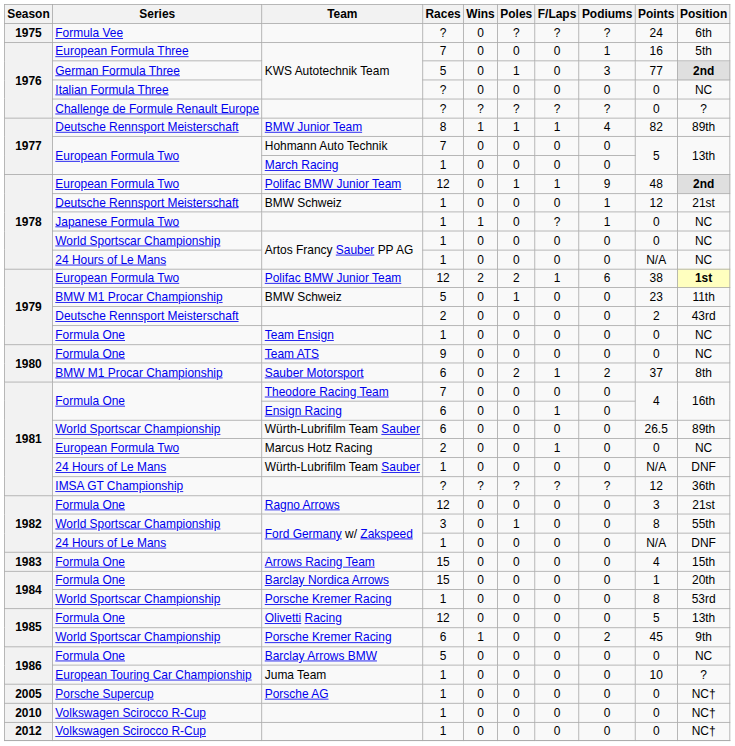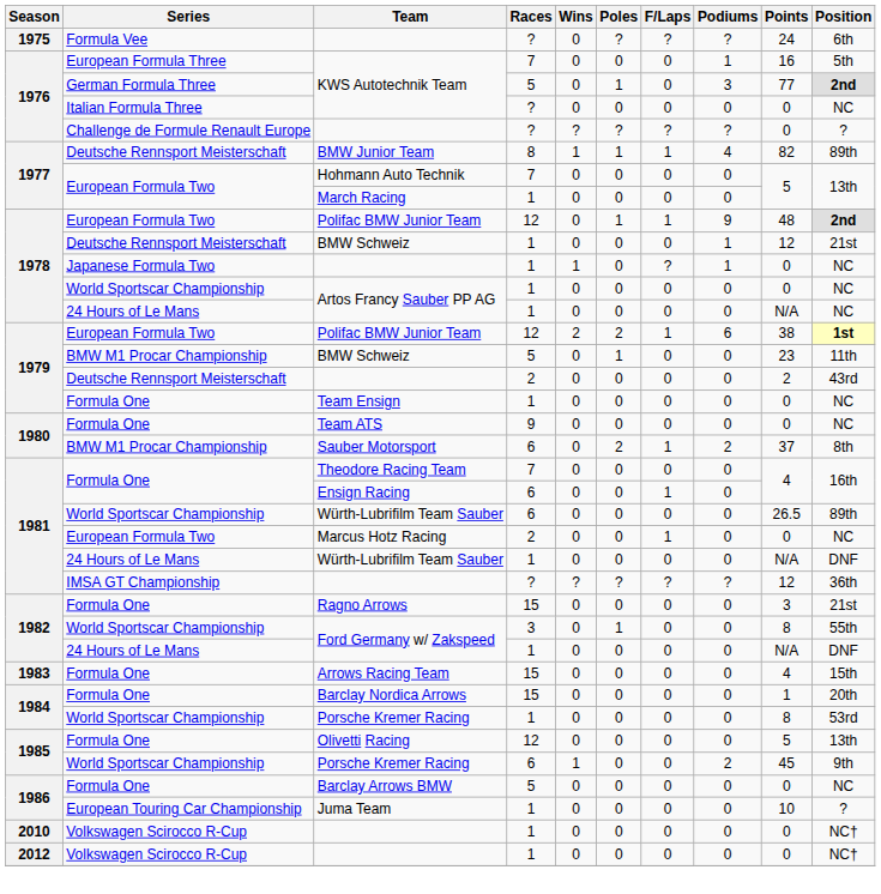 <table class="wikitable" style="font-size: 90%; text-align:center">
 <tr>
 <th>Season</th>
 <th>Series</th>
 <th>Team</th>
 <th>Races</th>
 <th>Wins</th>
 <th>Poles</th>
 <th>F/Laps</th>
 <th>Podiums</th>
 <th>Points</th>
 <th>Position</th>
 </tr>
 <tr>
 <th>1975</th>
 <td align=left><a href='#'>Formula Vee</a></td>
 <td align=left></td>
 <td>?</td>
 <td>0</td>
 <td>?</td>
 <td>?</td>
 <td>?</td>
 <td>24</td>
 <td>6th</td>
 </tr>
 <tr>
 <th rowspan=4>1976</th>
 <td align=left><a href='#'>European Formula Three</a></td>
 <td rowspan="3" style="text-align:left">KWS Autotechnik Team</td>
 <td>7</td>
 <td>0</td>
 <td>0</td>
 <td>0</td>
 <td>1</td>
 <td>16</td>
 <td>5th</td>
 </tr>
 <tr>
 <td align=left><a href='#'>German Formula Three</a></td>
 <td>5</td>
 <td>0</td>
 <td>1</td>
 <td>0</td>
 <td>3</td>
 <td>77</td>
 <td style="background:#DFDFDF"><strong>2nd</strong></td>
 </tr>
 <tr>
 <td align=left><a href='#'>Italian Formula Three</a></td>
 <td>?</td>
 <td>0</td>
 <td>0</td>
 <td>0</td>
 <td>0</td>
 <td>0</td>
 <td>NC</td>
 </tr>
 <tr>
 <td nowrap><a href='#'>Challenge de Formule Renault Europe</a></td>
 <td align=left></td>
 <td>?</td>
 <td>?</td>
 <td>?</td>
 <td>?</td>
 <td>?</td>
 <td>0</td>
 <td>?</td>
 </tr>
 <tr>
 <th rowspan=3>1977</th>
 <td align=left><a href='#'>Deutsche Rennsport Meisterschaft</a></td>
 <td align=left><a href='#'>BMW Junior Team</a></td>
 <td>8</td>
 <td>1</td>
 <td>1</td>
 <td>1</td>
 <td>4</td>
 <td>82</td>
 <td>89th</td>
 </tr>
 <tr>
 <td rowspan="2" style="text-align:left"><a href='#'>European Formula Two</a></td>
 <td align=left>Hohmann Auto Technik</td>
 <td>7</td>
 <td>0</td>
 <td>0</td>
 <td>0</td>
 <td>0</td>
 <td rowspan=2>5</td>
 <td rowspan=2>13th</td>
 </tr>
 <tr>
 <td align=left><a href='#'>March Racing</a></td>
 <td>1</td>
 <td>0</td>
 <td>0</td>
 <td>0</td>
 <td>0</td>
 </tr>
 <tr>
 <th rowspan=5>1978</th>
 <td align=left><a href='#'>European Formula Two</a></td>
 <td align=left><a href='#'>Polifac BMW Junior Team</a></td>
 <td>12</td>
 <td>0</td>
 <td>1</td>
 <td>1</td>
 <td>9</td>
 <td>48</td>
 <td style="background:#DFDFDF"><strong>2nd</strong></td>
 </tr>
 <tr>
 <td align=left><a href='#'>Deutsche Rennsport Meisterschaft</a></td>
 <td align=left>BMW Schweiz</td>
 <td>1</td>
 <td>0</td>
 <td>0</td>
 <td>0</td>
 <td>1</td>
 <td>12</td>
 <td>21st</td>
 </tr>
 <tr>
 <td align=left><a href='#'>Japanese Formula Two</a></td>
 <td align=left></td>
 <td>1</td>
 <td>1</td>
 <td>0</td>
 <td>?</td>
 <td>1</td>
 <td>0</td>
 <td>NC</td>
 </tr>
 <tr>
 <td align=left><a href='#'>World Sportscar Championship</a></td>
 <td rowspan="2" style="text-align:left">Artos Francy <a href='#'>Sauber</a> PP AG</td>
 <td>1</td>
 <td>0</td>
 <td>0</td>
 <td>0</td>
 <td>0</td>
 <td>0</td>
 <td>NC</td>
 </tr>
 <tr>
 <td align=left><a href='#'>24 Hours of Le Mans</a></td>
 <td>1</td>
 <td>0</td>
 <td>0</td>
 <td>0</td>
 <td>0</td>
 <td>N/A</td>
 <td>NC</td>
 </tr>
 <tr>
 <th rowspan=4>1979</th>
 <td align=left><a href='#'>European Formula Two</a></td>
 <td align=left><a href='#'>Polifac BMW Junior Team</a></td>
 <td>12</td>
 <td>2</td>
 <td>2</td>
 <td>1</td>
 <td>6</td>
 <td>38</td>
 <td style="background:#FFFFBF"><strong>1st</strong></td>
 </tr>
 <tr>
 <td align=left><a href='#'>BMW M1 Procar Championship</a></td>
 <td align=left>BMW Schweiz</td>
 <td>5</td>
 <td>0</td>
 <td>1</td>
 <td>0</td>
 <td>0</td>
 <td>23</td>
 <td>11th</td>
 </tr>
 <tr>
 <td align=left><a href='#'>Deutsche Rennsport Meisterschaft</a></td>
 <td align=left></td>
 <td>2</td>
 <td>0</td>
 <td>0</td>
 <td>0</td>
 <td>0</td>
 <td>2</td>
 <td>43rd</td>
 </tr>
 <tr>
 <td align=left><a href='#'>Formula One</a></td>
 <td align=left><a href='#'>Team Ensign</a></td>
 <td>1</td>
 <td>0</td>
 <td>0</td>
 <td>0</td>
 <td>0</td>
 <td>0</td>
 <td>NC</td>
 </tr>
 <tr>
 <th rowspan=2>1980</th>
 <td align=left><a href='#'>Formula One</a></td>
 <td align=left><a href='#'>Team ATS</a></td>
 <td>9</td>
 <td>0</td>
 <td>0</td>
 <td>0</td>
 <td>0</td>
 <td>0</td>
 <td>NC</td>
 </tr>
 <tr>
 <td align=left><a href='#'>BMW M1 Procar Championship</a></td>
 <td align=left><a href='#'>Sauber Motorsport</a></td>
 <td>6</td>
 <td>0</td>
 <td>2</td>
 <td>1</td>
 <td>2</td>
 <td>37</td>
 <td>8th</td>
 </tr>
 <tr>
 <th rowspan=6>1981</th>
 <td rowspan="2" style="text-align:left"><a href='#'>Formula One</a></td>
 <td align=left><a href='#'>Theodore Racing Team</a></td>
 <td>7</td>
 <td>0</td>
 <td>0</td>
 <td>0</td>
 <td>0</td>
 <td rowspan=2>4</td>
 <td rowspan=2>16th</td>
 </tr>
 <tr>
 <td align=left><a href='#'>Ensign Racing</a></td>
 <td>6</td>
 <td>0</td>
 <td>0</td>
 <td>1</td>
 <td>0</td>
 </tr>
 <tr>
 <td align=left><a href='#'>World Sportscar Championship</a></td>
 <td align=left>Würth-Lubrifilm Team <a href='#'>Sauber</a></td>
 <td>6</td>
 <td>0</td>
 <td>0</td>
 <td>0</td>
 <td>0</td>
 <td>26.5</td>
 <td>89th</td>
 </tr>
 <tr>
 <td align=left><a href='#'>European Formula Two</a></td>
 <td align=left>Marcus Hotz Racing</td>
 <td>2</td>
 <td>0</td>
 <td>0</td>
 <td>1</td>
 <td>0</td>
 <td>0</td>
 <td>NC</td>
 </tr>
 <tr>
 <td align=left><a href='#'>24 Hours of Le Mans</a></td>
 <td align=left>Würth-Lubrifilm Team <a href='#'>Sauber</a></td>
 <td>1</td>
 <td>0</td>
 <td>0</td>
 <td>0</td>
 <td>0</td>
 <td>N/A</td>
 <td>DNF</td>
 </tr>
 <tr>
 <td align=left><a href='#'>IMSA GT Championship</a></td>
 <td align=left></td>
 <td>?</td>
 <td>?</td>
 <td>?</td>
 <td>?</td>
 <td>?</td>
 <td>12</td>
 <td>36th</td>
 </tr>
 <tr>
 <th rowspan=3>1982</th>
 <td align=left><a href='#'>Formula One</a></td>
 <td align=left><a href='#'>Ragno Arrows</a></td>
-<td>12</td>
+<td>15</td>
 <td>0</td>
 <td>0</td>
 <td>0</td>
 <td>0</td>
 <td>3</td>
 <td>21st</td>
 </tr>
 <tr>
 <td align=left><a href='#'>World Sportscar Championship</a></td>
 <td rowspan="2" style="text-align:left"><a href='#'>Ford Germany</a> w/ <a href='#'>Zakspeed</a></td>
 <td>3</td>
 <td>0</td>
 <td>1</td>
 <td>0</td>
 <td>0</td>
 <td>8</td>
 <td>55th</td>
 </tr>
 <tr>
 <td align=left><a href='#'>24 Hours of Le Mans</a></td>
 <td>1</td>
 <td>0</td>
 <td>0</td>
 <td>0</td>
 <td>0</td>
 <td>N/A</td>
 <td>DNF</td>
 </tr>
 <tr>
 <th>1983</th>
 <td align=left><a href='#'>Formula One</a></td>
 <td align=left><a href='#'>Arrows Racing Team</a></td>
 <td>15</td>
 <td>0</td>
 <td>0</td>
 <td>0</td>
 <td>0</td>
 <td>4</td>
 <td>15th</td>
 </tr>
 <tr>
 <th rowspan=2>1984</th>
 <td align=left><a href='#'>Formula One</a></td>
 <td align=left><a href='#'>Barclay Nordica Arrows</a></td>
 <td>15</td>
 <td>0</td>
 <td>0</td>
 <td>0</td>
 <td>0</td>
 <td>1</td>
 <td>20th</td>
 </tr>
 <tr>
 <td align=left><a href='#'>World Sportscar Championship</a></td>
 <td align=left><a href='#'>Porsche Kremer Racing</a></td>
 <td>1</td>
 <td>0</td>
 <td>0</td>
 <td>0</td>
 <td>0</td>
 <td>8</td>
 <td>53rd</td>
 </tr>
 <tr>
 <th rowspan=2>1985</th>
 <td align=left><a href='#'>Formula One</a></td>
 <td align=left nowrap><a href='#'>Olivetti</a> <a href='#'>Racing</a></td>
 <td>12</td>
 <td>0</td>
 <td>0</td>
 <td>0</td>
 <td>0</td>
 <td>5</td>
 <td>13th</td>
 </tr>
 <tr>
 <td align=left><a href='#'>World Sportscar Championship</a></td>
 <td align=left><a href='#'>Porsche Kremer Racing</a></td>
 <td>6</td>
 <td>1</td>
 <td>0</td>
 <td>0</td>
 <td>2</td>
 <td>45</td>
 <td>9th</td>
 </tr>
 <tr>
 <th rowspan=2>1986</th>
 <td align=left><a href='#'>Formula One</a></td>
 <td align=left><a href='#'>Barclay Arrows BMW</a></td>
 <td>5</td>
 <td>0</td>
 <td>0</td>
 <td>0</td>
 <td>0</td>
 <td>0</td>
 <td>NC</td>
 </tr>
 <tr>
 <td align=left><a href='#'>European Touring Car Championship</a></td>
 <td align=left>Juma Team</td>
 <td>1</td>
 <td>0</td>
 <td>0</td>
 <td>0</td>
 <td>0</td>
 <td>10</td>
 <td>?</td>
 </tr>
 <tr>
-<th>2005</th>
-<td align=left><a href='#'>Porsche Supercup</a></td>
-<td align=left><a href='#'>Porsche AG</a></td>
-<td>1</td>
-<td>0</td>
-<td>0</td>
-<td>0</td>
-<td>0</td>
-<td>0</td>
-<td>NC†</td>
-</tr>
-<tr>
 <th>2010</th>
 <td align=left><a href='#'>Volkswagen Scirocco R-Cup</a></td>
 <td align=left></td>
 <td>1</td>
 <td>0</td>
 <td>0</td>
 <td>0</td>
 <td>0</td>
 <td>0</td>
 <td>NC†</td>
 </tr>
 <tr>
 <th>2012</th>
 <td align=left><a href='#'>Volkswagen Scirocco R-Cup</a></td>
 <td align=left></td>
 <td>1</td>
 <td>0</td>
 <td>0</td>
 <td>0</td>
 <td>0</td>
 <td>0</td>
 <td>NC†</td>
 </tr>
 <tr>
 </tr>
 </table>
